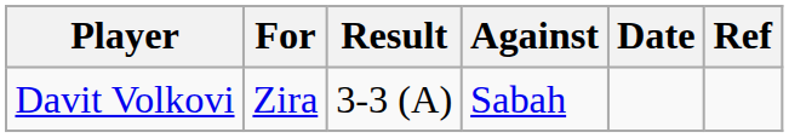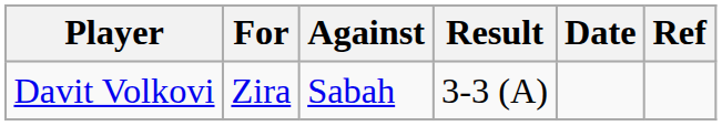 <table class="wikitable sortable">
 <tr>
 <th>Player</th>
 <th>For</th>
+<th>Against</th>
 <th style="text-align:center">Result</th>
-<th>Against</th>
 <th>Date</th>
 <th>Ref</th>
 </tr>
 <tr>
 <td> <a href='#'>Davit Volkovi</a></td>
 <td><a href='#'>Zira</a></td>
+<td><a href='#'>Sabah</a></td>
 <td style="text-align:center;">3-3 (A)</td>
-<td><a href='#'>Sabah</a></td>
 <td></td>
 <td></td>
 </tr>
 </table>
